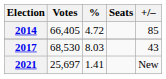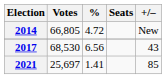 <table class="wikitable" style="text-align: right;">
 <tr>
 <th>Election</th>
 <th>Votes</th>
 <th>%</th>
 <th>Seats</th>
 <th>+/–</th>
 </tr>
 <tr>
 <th><a href='#'>2014</a></th>
-<td>66,405</td>
+<td>66,805</td>
 <td>4.72</td>
 <td></td>
-<td> 85</td>
+<td>New</td>
 </tr>
 <tr>
 </tr>
 <tr>
 <th><a href='#'>2017</a></th>
 <td>68,530</td>
-<td>8.03</td>
+<td>6.56</td>
 <td></td>
 <td> 43</td>
 </tr>
 <tr>
 <th><a href='#'>2021</a></th>
 <td>25,697</td>
 <td>1.41</td>
 <td></td>
-<td>New</td>
+<td> 85</td>
 </tr>
 </table>
